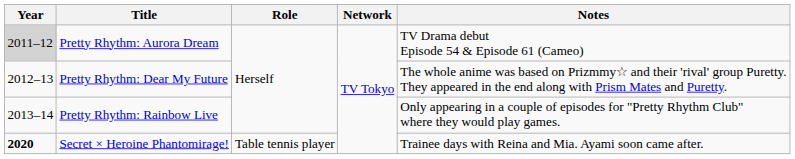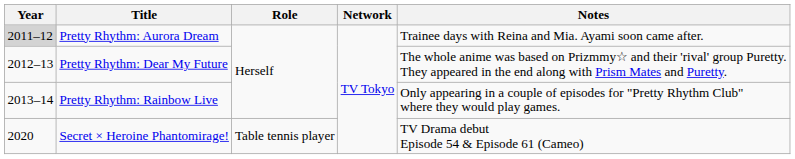 <table class="wikitable">
 <tr>
 <th>Year</th>
 <th>Title</th>
 <th>Role</th>
 <th>Network</th>
 <th>Notes</th>
 </tr>
 <tr>
 <td style="background: lightgrey;">2011–12</td>
 <td><a href='#'>Pretty Rhythm: Aurora Dream</a></td>
 <td rowspan="3">Herself</td>
 <td rowspan="4"><a href='#'>TV Tokyo</a></td>
-<td>TV Drama debut<br>Episode 54 & Episode 61 (Cameo)</td>
+<td>Trainee days with Reina and Mia. Ayami soon came after.</td>
 </tr>
 <tr>
 <td>2012–13</td>
 <td><a href='#'>Pretty Rhythm: Dear My Future</a></td>
 <td>The whole anime was based on Prizmmy☆ and their 'rival' group Puretty.<br>They appeared in the end along with <a href='#'>Prism Mates</a> and <a href='#'>Puretty</a>.</td>
 </tr>
 <tr>
 <td>2013–14</td>
 <td><a href='#'>Pretty Rhythm: Rainbow Live</a></td>
 <td>Only appearing in a couple of episodes for "Pretty Rhythm Club"<br>where they would play games.</td>
 </tr>
 <tr>
-<td><strong>2020</strong></td>
+<td>2020</td>
 <td><a href='#'>Secret × Heroine Phantomirage!</a></td>
 <td>Table tennis player</td>
-<td>Trainee days with Reina and Mia. Ayami soon came after.</td>
+<td>TV Drama debut<br>Episode 54 & Episode 61 (Cameo)</td>
 </tr>
 </table>
